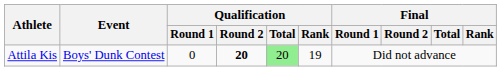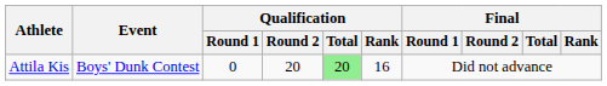 <table class="wikitable" style="font-size:90%;">
 <tr>
 <th rowspan=2>Athlete</th>
 <th rowspan=2>Event</th>
 <th colspan=4>Qualification</th>
 <th colspan=4>Final</th>
 </tr>
 <tr style="font-size:95%">
 <th>Round 1</th>
 <th>Round 2</th>
 <th>Total</th>
 <th>Rank</th>
 <th>Round 1</th>
 <th>Round 2</th>
 <th>Total</th>
 <th>Rank</th>
 </tr>
 <tr align=center>
 <td align=left><a href='#'>Attila Kis</a></td>
 <td align=left><a href='#'>Boys' Dunk Contest</a></td>
 <td>0</td>
-<td><strong>20</strong></td>
+<td>20</td>
 <td style="background: lightgreen;">20</td>
-<td>19</td>
+<td>16</td>
 <td colspan=4>Did not advance</td>
 </tr>
 </table>
